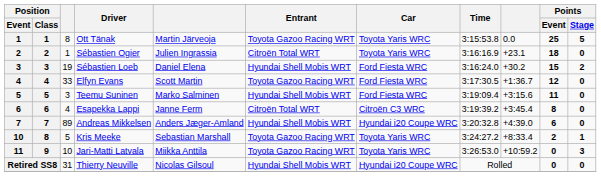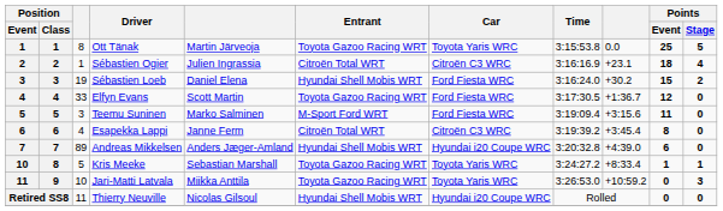 <table class="wikitable" width=85% style="font-size: 85%;">
 <tr>
 <th colspan="2">Position</th>
 <th rowspan="2"></th>
 <th rowspan="2">Driver</th>
 <th rowspan="2"></th>
 <th rowspan="2">Entrant</th>
 <th rowspan="2">Car</th>
 <th rowspan="2">Time</th>
 <th rowspan="2"></th>
 <th colspan="2">Points</th>
 </tr>
 <tr>
 <th>Event</th>
 <th>Class</th>
 <th>Event</th>
 <th><a href='#'>Stage</a></th>
 </tr>
 <tr>
 <th>1</th>
 <th>1</th>
 <td align="center">8</td>
 <td><a href='#'>Ott Tänak</a></td>
 <td><a href='#'>Martin Järveoja</a></td>
 <td><a href='#'>Toyota Gazoo Racing WRT</a></td>
 <td><a href='#'>Toyota Yaris WRC</a></td>
 <td>3:15:53.8</td>
 <td>0.0</td>
 <td align="center"><strong>25</strong></td>
 <td align="center"><strong>5</strong></td>
 </tr>
 <tr>
 <th>2</th>
 <th>2</th>
 <td align="center">1</td>
 <td><a href='#'>Sébastien Ogier</a></td>
 <td><a href='#'>Julien Ingrassia</a></td>
 <td><a href='#'>Citroën Total WRT</a></td>
-<td><a href='#'>Toyota Yaris WRC</a></td>
+<td><a href='#'>Citroën C3 WRC</a></td>
 <td>3:16:16.9</td>
 <td>+23.1</td>
 <td align="center"><strong>18</strong></td>
-<td align="center"><strong>0</strong></td>
+<td align="center"><strong>4</strong></td>
 </tr>
 <tr>
 <th>3</th>
 <th>3</th>
 <td align="center">19</td>
 <td><a href='#'>Sébastien Loeb</a></td>
 <td><a href='#'>Daniel Elena</a></td>
 <td><a href='#'>Hyundai Shell Mobis WRT</a></td>
 <td><a href='#'>Ford Fiesta WRC</a></td>
 <td>3:16:24.0</td>
 <td>+30.2</td>
 <td align="center"><strong>15</strong></td>
 <td align="center"><strong>2</strong></td>
 </tr>
 <tr>
 <th>4</th>
 <th>4</th>
 <td align="center">33</td>
 <td><a href='#'>Elfyn Evans</a></td>
 <td><a href='#'>Scott Martin</a></td>
 <td><a href='#'>Toyota Gazoo Racing WRT</a></td>
 <td><a href='#'>Ford Fiesta WRC</a></td>
 <td>3:17:30.5</td>
 <td>+1:36.7</td>
 <td align="center"><strong>12</strong></td>
 <td align="center"><strong>0</strong></td>
 </tr>
 <tr>
 <th>5</th>
 <th>5</th>
 <td align="center">3</td>
 <td><a href='#'>Teemu Suninen</a></td>
 <td><a href='#'>Marko Salminen</a></td>
-<td><a href='#'>Hyundai Shell Mobis WRT</a></td>
+<td><a href='#'>M-Sport Ford WRT</a></td>
 <td><a href='#'>Ford Fiesta WRC</a></td>
 <td>3:19:09.4</td>
 <td>+3:15.6</td>
 <td align="center"><strong>11</strong></td>
 <td align="center"><strong>0</strong></td>
 </tr>
 <tr>
 <th>6</th>
 <th>6</th>
 <td align="center">4</td>
 <td><a href='#'>Esapekka Lappi</a></td>
 <td><a href='#'>Janne Ferm</a></td>
 <td><a href='#'>Citroën Total WRT</a></td>
 <td><a href='#'>Citroën C3 WRC</a></td>
 <td>3:19:39.2</td>
 <td>+3:45.4</td>
 <td align="center"><strong>8</strong></td>
 <td align="center"><strong>0</strong></td>
 </tr>
 <tr>
 <th>7</th>
 <th>7</th>
 <td align="center">89</td>
 <td nowrap><a href='#'>Andreas Mikkelsen</a></td>
 <td nowrap><a href='#'>Anders Jæger-Amland</a></td>
 <td><a href='#'>Hyundai Shell Mobis WRT</a></td>
 <td><a href='#'>Hyundai i20 Coupe WRC</a></td>
 <td>3:20:32.8</td>
 <td>+4:39.0</td>
 <td align="center"><strong>6</strong></td>
 <td align="center"><strong>0</strong></td>
 </tr>
 <tr>
 <th>10</th>
 <th>8</th>
 <td align="center">5</td>
 <td><a href='#'>Kris Meeke</a></td>
 <td><a href='#'>Sebastian Marshall</a></td>
 <td nowrap><a href='#'>Toyota Gazoo Racing WRT</a></td>
 <td><a href='#'>Toyota Yaris WRC</a></td>
 <td>3:24:27.2</td>
 <td>+8:33.4</td>
-<td align="center"><strong>2</strong></td>
+<td align="center"><strong>1</strong></td>
 <td align="center"><strong>1</strong></td>
 </tr>
 <tr>
 <th>11</th>
 <th>9</th>
 <td align="center">10</td>
 <td><a href='#'>Jari-Matti Latvala</a></td>
 <td><a href='#'>Miikka Anttila</a></td>
 <td><a href='#'>Toyota Gazoo Racing WRT</a></td>
 <td><a href='#'>Toyota Yaris WRC</a></td>
 <td>3:26:53.0</td>
 <td>+10:59.2</td>
 <td align="center"><strong>0</strong></td>
 <td align="center"><strong>3</strong></td>
 </tr>
 <tr>
 <th colspan="2" nowrap>Retired SS8</th>
-<td align="center">31</td>
+<td align="center">11</td>
 <td nowrap><a href='#'>Thierry Neuville</a></td>
 <td nowrap><a href='#'>Nicolas Gilsoul</a></td>
 <td nowrap><a href='#'>Hyundai Shell Mobis WRT</a></td>
 <td nowrap><a href='#'>Hyundai i20 Coupe WRC</a></td>
 <td align="center" colspan="2">Rolled</td>
 <td align="center"><strong>0</strong></td>
 <td align="center"><strong>0</strong></td>
 </tr>
 <tr>
 </tr>
 </table>
